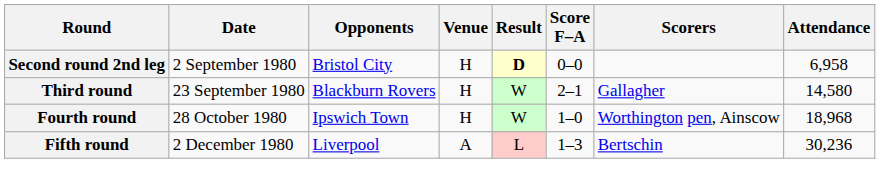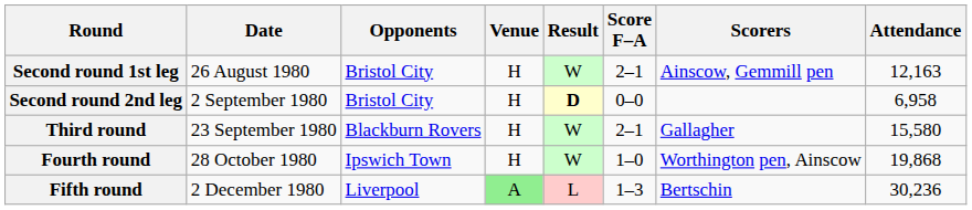 <table class="wikitable plainrowheaders" style="text-align:center">
 <tr>
 <th scope="col">Round</th>
 <th scope="col">Date</th>
 <th scope="col">Opponents</th>
 <th scope="col">Venue</th>
 <th scope="col">Result</th>
 <th scope="col">Score<br>F–A</th>
 <th scope="col">Scorers</th>
 <th scope="col">Attendance</th>
+</tr>
+<tr>
+<th scope="row">Second round 1st leg</th>
+<td align="left">26 August 1980</td>
+<td align="left"><a href='#'>Bristol City</a></td>
+<td>H</td>
+<td style="background:#cfc">W</td>
+<td>2–1</td>
+<td align="left"><a href='#'>Ainscow</a>, <a href='#'>Gemmill</a> <a href='#'>pen</a></td>
+<td>12,163</td>
 </tr>
 <tr>
 <th scope="row">Second round 2nd leg</th>
 <td align="left">2 September 1980</td>
 <td align="left"><a href='#'>Bristol City</a></td>
 <td>H</td>
 <td style="background:#ffc"><strong>D</strong></td>
 <td>0–0</td>
 <td></td>
 <td>6,958</td>
 </tr>
 <tr>
 <th scope="row">Third round</th>
 <td align="left">23 September 1980</td>
 <td align="left"><a href='#'>Blackburn Rovers</a></td>
 <td>H</td>
 <td style="background:#cfc">W</td>
 <td>2–1</td>
 <td align="left"><a href='#'>Gallagher</a></td>
-<td>14,580</td>
+<td>15,580</td>
 </tr>
 <tr>
 <th scope="row">Fourth round</th>
 <td align="left">28 October 1980</td>
 <td align="left"><a href='#'>Ipswich Town</a></td>
 <td>H</td>
 <td style="background:#cfc">W</td>
 <td>1–0</td>
 <td align="left"><a href='#'>Worthington</a> <a href='#'>pen</a>, Ainscow</td>
-<td>18,968</td>
+<td>19,868</td>
 </tr>
 <tr>
 <th scope="row">Fifth round</th>
 <td align="left">2 December 1980</td>
 <td align="left"><a href='#'>Liverpool</a></td>
-<td>A</td>
+<td style="background: lightgreen;">A</td>
 <td style="background:#fcc">L</td>
 <td>1–3</td>
 <td align="left"><a href='#'>Bertschin</a></td>
 <td>30,236</td>
 </tr>
 </table>
